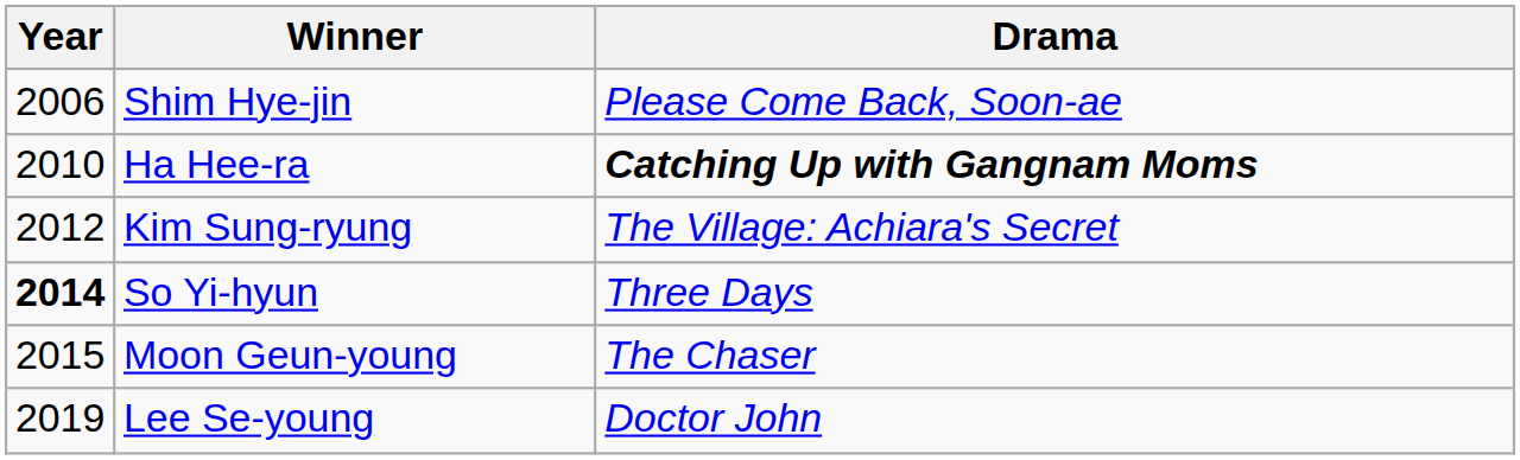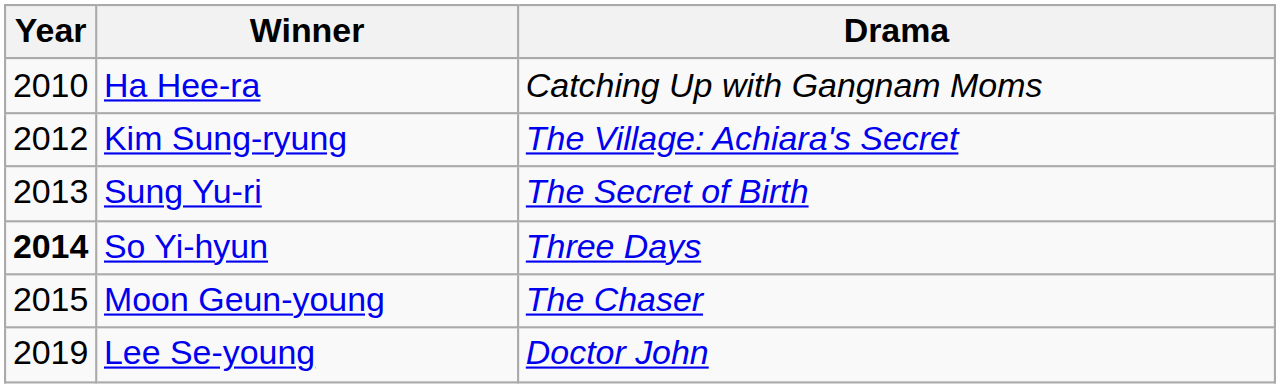 <table class="wikitable" style="width:600px">
 <tr>
 <th width=10>Year</th>
 <th>Winner</th>
 <th>Drama</th>
 </tr>
 <tr>
-<td>2006</td>
-<td><a href='#'>Shim Hye-jin</a></td>
-<td><em><a href='#'>Please Come Back, Soon-ae</a></em></td>
-</tr>
-<tr>
 <td>2010</td>
 <td><a href='#'>Ha Hee-ra</a></td>
-<td><strong><em>Catching Up with Gangnam Moms</em></strong></td>
+<td><em>Catching Up with Gangnam Moms</em></td>
 </tr>
 <tr>
 <td>2012</td>
 <td><a href='#'>Kim Sung-ryung</a></td>
 <td><em><a href='#'>The Village: Achiara's Secret</a></em></td>
+</tr>
+<tr>
+<td>2013</td>
+<td><a href='#'>Sung Yu-ri</a></td>
+<td><em><a href='#'>The Secret of Birth</a></em></td>
 </tr>
 <tr>
 <td><strong>2014</strong></td>
 <td><a href='#'>So Yi-hyun</a></td>
 <td><em><a href='#'>Three Days</a></em></td>
 </tr>
 <tr>
 <td>2015</td>
 <td><a href='#'>Moon Geun-young</a></td>
 <td><em><a href='#'>The Chaser</a></em></td>
 </tr>
 <tr>
 <td>2019</td>
 <td><a href='#'>Lee Se-young</a></td>
 <td><em><a href='#'>Doctor John</a></em></td>
 </tr>
 </table>
